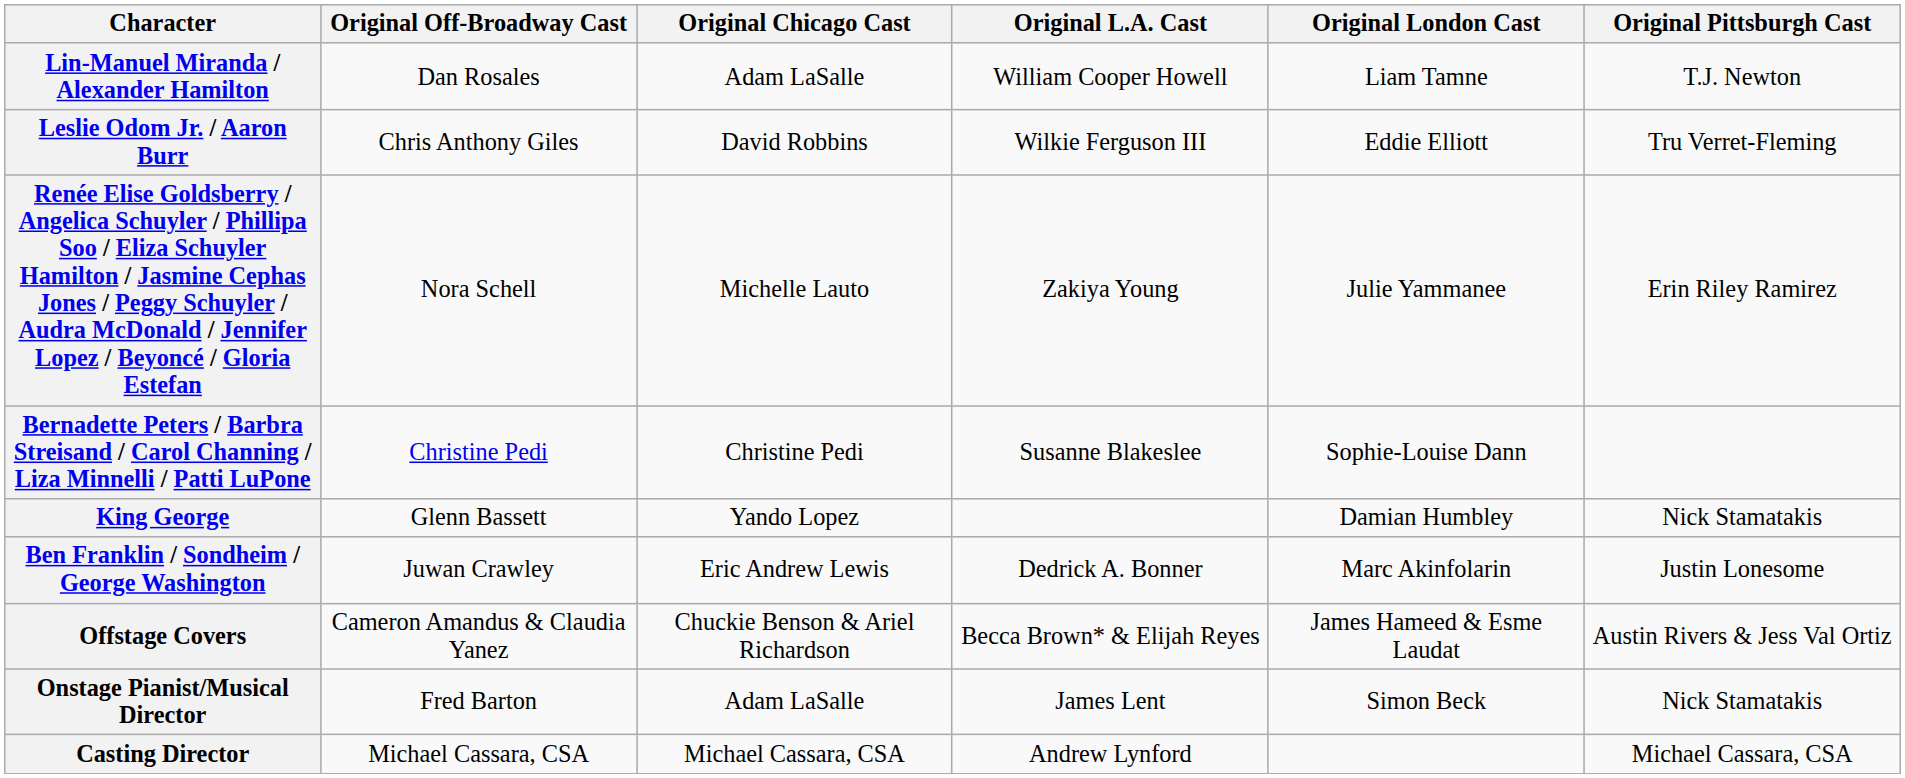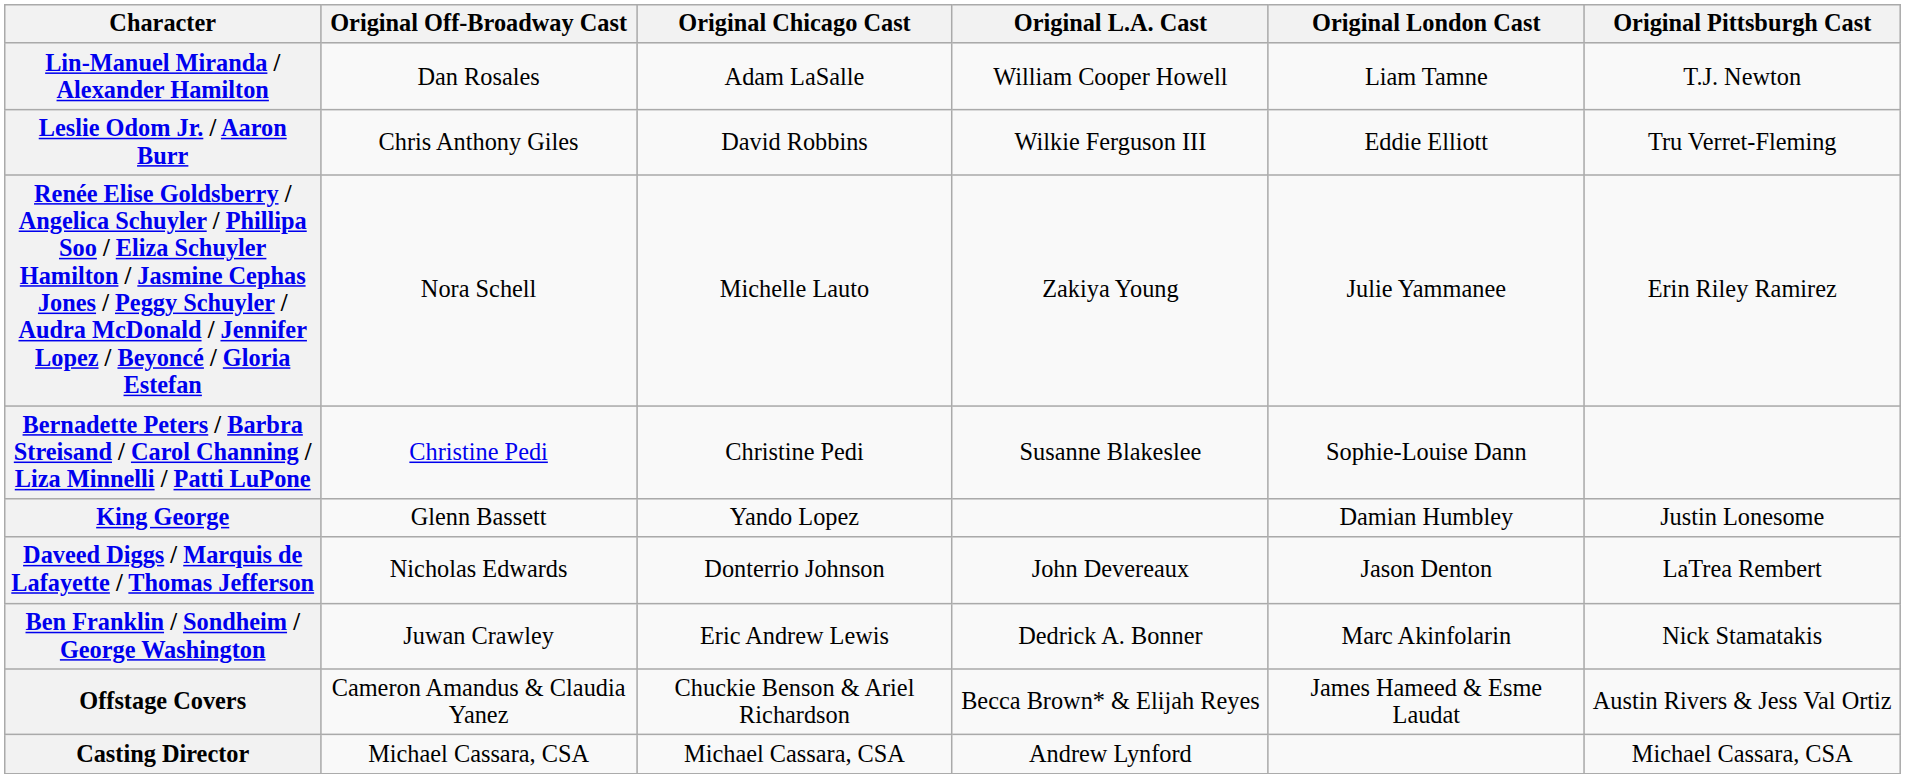 <table class="wikitable">
 <tr>
 <th width="15%">Character</th>
 <th width="15%">Original Off-Broadway Cast</th>
 <th width="15%">Original Chicago Cast</th>
 <th width="15%">Original L.A. Cast</th>
 <th width="15%">Original London Cast</th>
 <th width="15%">Original Pittsburgh Cast</th>
 </tr>
 <tr>
 <th scope="row"><a href='#'>Lin-Manuel Miranda</a> / <a href='#'>Alexander Hamilton</a></th>
 <td style="text-align:center;">Dan Rosales</td>
 <td align="center">Adam LaSalle</td>
 <td align="center">William Cooper Howell</td>
 <td align="center">Liam Tamne</td>
 <td align="center">T.J. Newton</td>
 </tr>
 <tr>
 <th scope="row"><a href='#'>Leslie Odom Jr.</a> / <a href='#'>Aaron Burr</a></th>
 <td style="text-align:center;">Chris Anthony Giles</td>
 <td align="center">David Robbins</td>
 <td align="center">Wilkie Ferguson III</td>
 <td align="center">Eddie Elliott</td>
 <td align="center">Tru Verret-Fleming</td>
 </tr>
 <tr>
 <th scope="row"><a href='#'>Renée Elise Goldsberry</a> / <a href='#'>Angelica Schuyler</a> / <a href='#'>Phillipa Soo</a> / <a href='#'>Eliza Schuyler Hamilton</a> / <a href='#'>Jasmine Cephas Jones</a> / <a href='#'>Peggy Schuyler</a> / <a href='#'>Audra McDonald</a> / <a href='#'>Jennifer Lopez</a> / <a href='#'>Beyoncé</a> / <a href='#'>Gloria Estefan</a></th>
 <td style="text-align:center;">Nora Schell</td>
 <td align="center">Michelle Lauto</td>
 <td align="center">Zakiya Young</td>
 <td align="center">Julie Yammanee</td>
 <td align="center">Erin Riley Ramirez</td>
 </tr>
 <tr>
 <th scope="row"><a href='#'>Bernadette Peters</a> / <a href='#'>Barbra Streisand</a> / <a href='#'>Carol Channing</a> / <a href='#'>Liza Minnelli</a> / <a href='#'>Patti LuPone</a></th>
 <td align="center"><a href='#'>Christine Pedi</a></td>
 <td align="center">Christine Pedi</td>
 <td align="center">Susanne Blakeslee</td>
 <td align="center">Sophie-Louise Dann</td>
 </tr>
 <tr>
 <th scope="row"><a href='#'>King George</a></th>
 <td align="center">Glenn Bassett</td>
 <td align="center">Yando Lopez</td>
 <td align="center"></td>
 <td align="center">Damian Humbley</td>
-<td align="center">Nick Stamatakis</td>
+<td align="center">Justin Lonesome</td>
+</tr>
+<tr>
+<th scope="row"><a href='#'>Daveed Diggs</a> / <a href='#'>Marquis de Lafayette</a> / <a href='#'>Thomas Jefferson</a></th>
+<td align="center">Nicholas Edwards</td>
+<td align="center">Donterrio Johnson</td>
+<td align="center">John Devereaux</td>
+<td align="center">Jason Denton</td>
+<td align="center">LaTrea Rembert</td>
 </tr>
 <tr>
 <th scope="row"><a href='#'>Ben Franklin</a> / <a href='#'>Sondheim</a> / <a href='#'>George Washington</a></th>
 <td align="center">Juwan Crawley</td>
 <td align="center">Eric Andrew Lewis</td>
 <td align="center">Dedrick A. Bonner</td>
 <td align="center">Marc Akinfolarin</td>
-<td align="center">Justin Lonesome</td>
+<td align="center">Nick Stamatakis</td>
 </tr>
 <tr>
 <th scope="row">Offstage Covers</th>
 <td align="center">Cameron Amandus & Claudia Yanez</td>
 <td align="center">Chuckie Benson & Ariel Richardson</td>
 <td align="center">Becca Brown* & Elijah Reyes</td>
 <td align="center">James Hameed & Esme Laudat</td>
 <td align="center">Austin Rivers & Jess Val Ortiz</td>
-</tr>
-<tr>
-<th scope=“row”>Onstage Pianist/Musical Director</th>
-<td align="center">Fred Barton</td>
-<td align="center">Adam LaSalle</td>
-<td align="center">James Lent</td>
-<td align="center">Simon Beck</td>
-<td align="center">Nick Stamatakis</td>
 </tr>
 <tr>
 <th scope=“row”>Casting Director</th>
 <td align="center">Michael Cassara, CSA</td>
 <td align="center">Michael Cassara, CSA</td>
 <td align="center">Andrew Lynford</td>
 <td align="center"></td>
 <td align="center">Michael Cassara, CSA</td>
 </tr>
 <tr Becca Brown was an Offstage Cover replacement, as well as Michelle Lauto's replacement, in the Chicago production.>
 </tr>
 <tr>
 </tr>
 </table>
